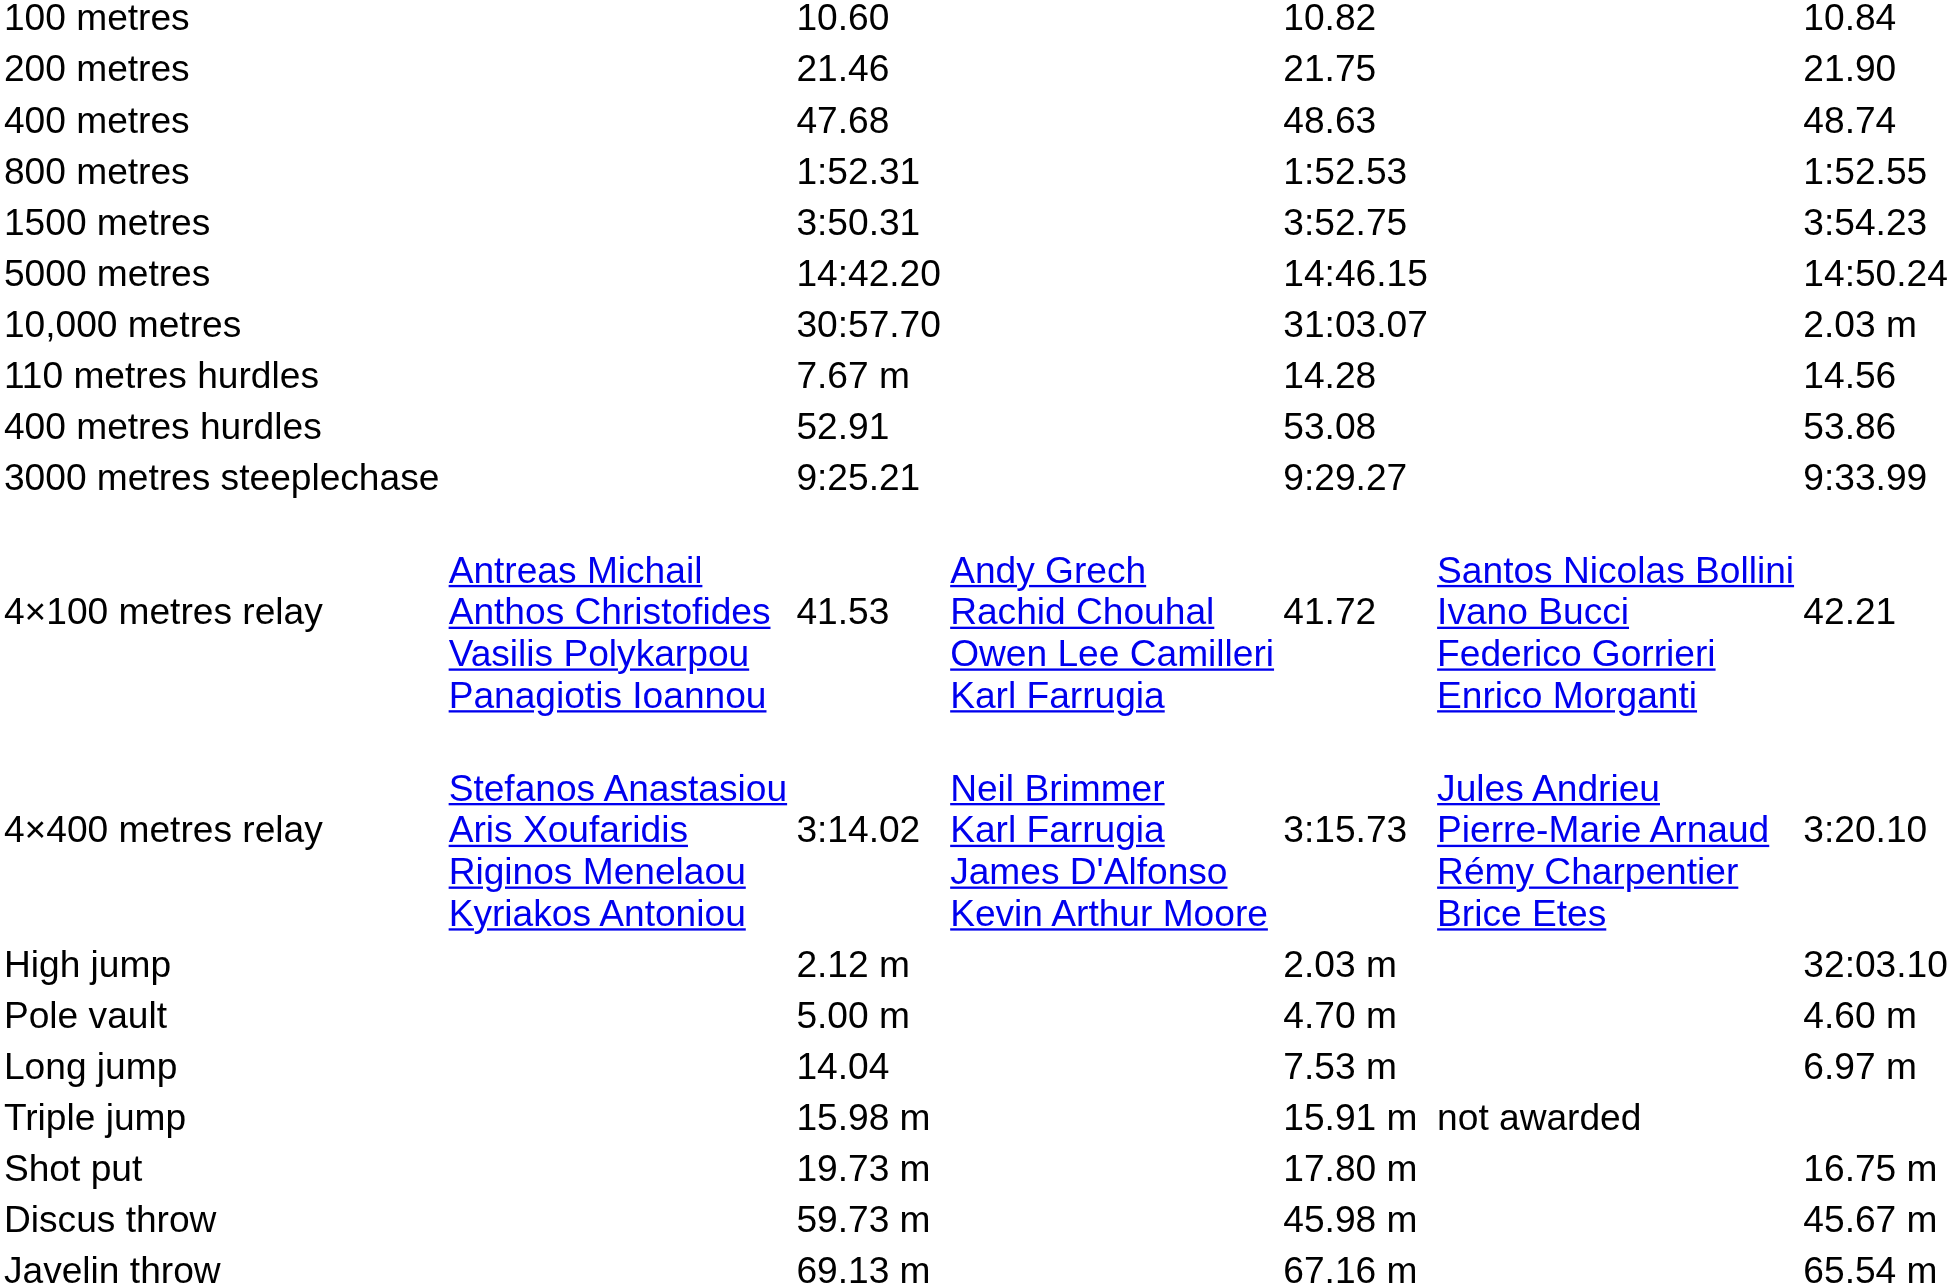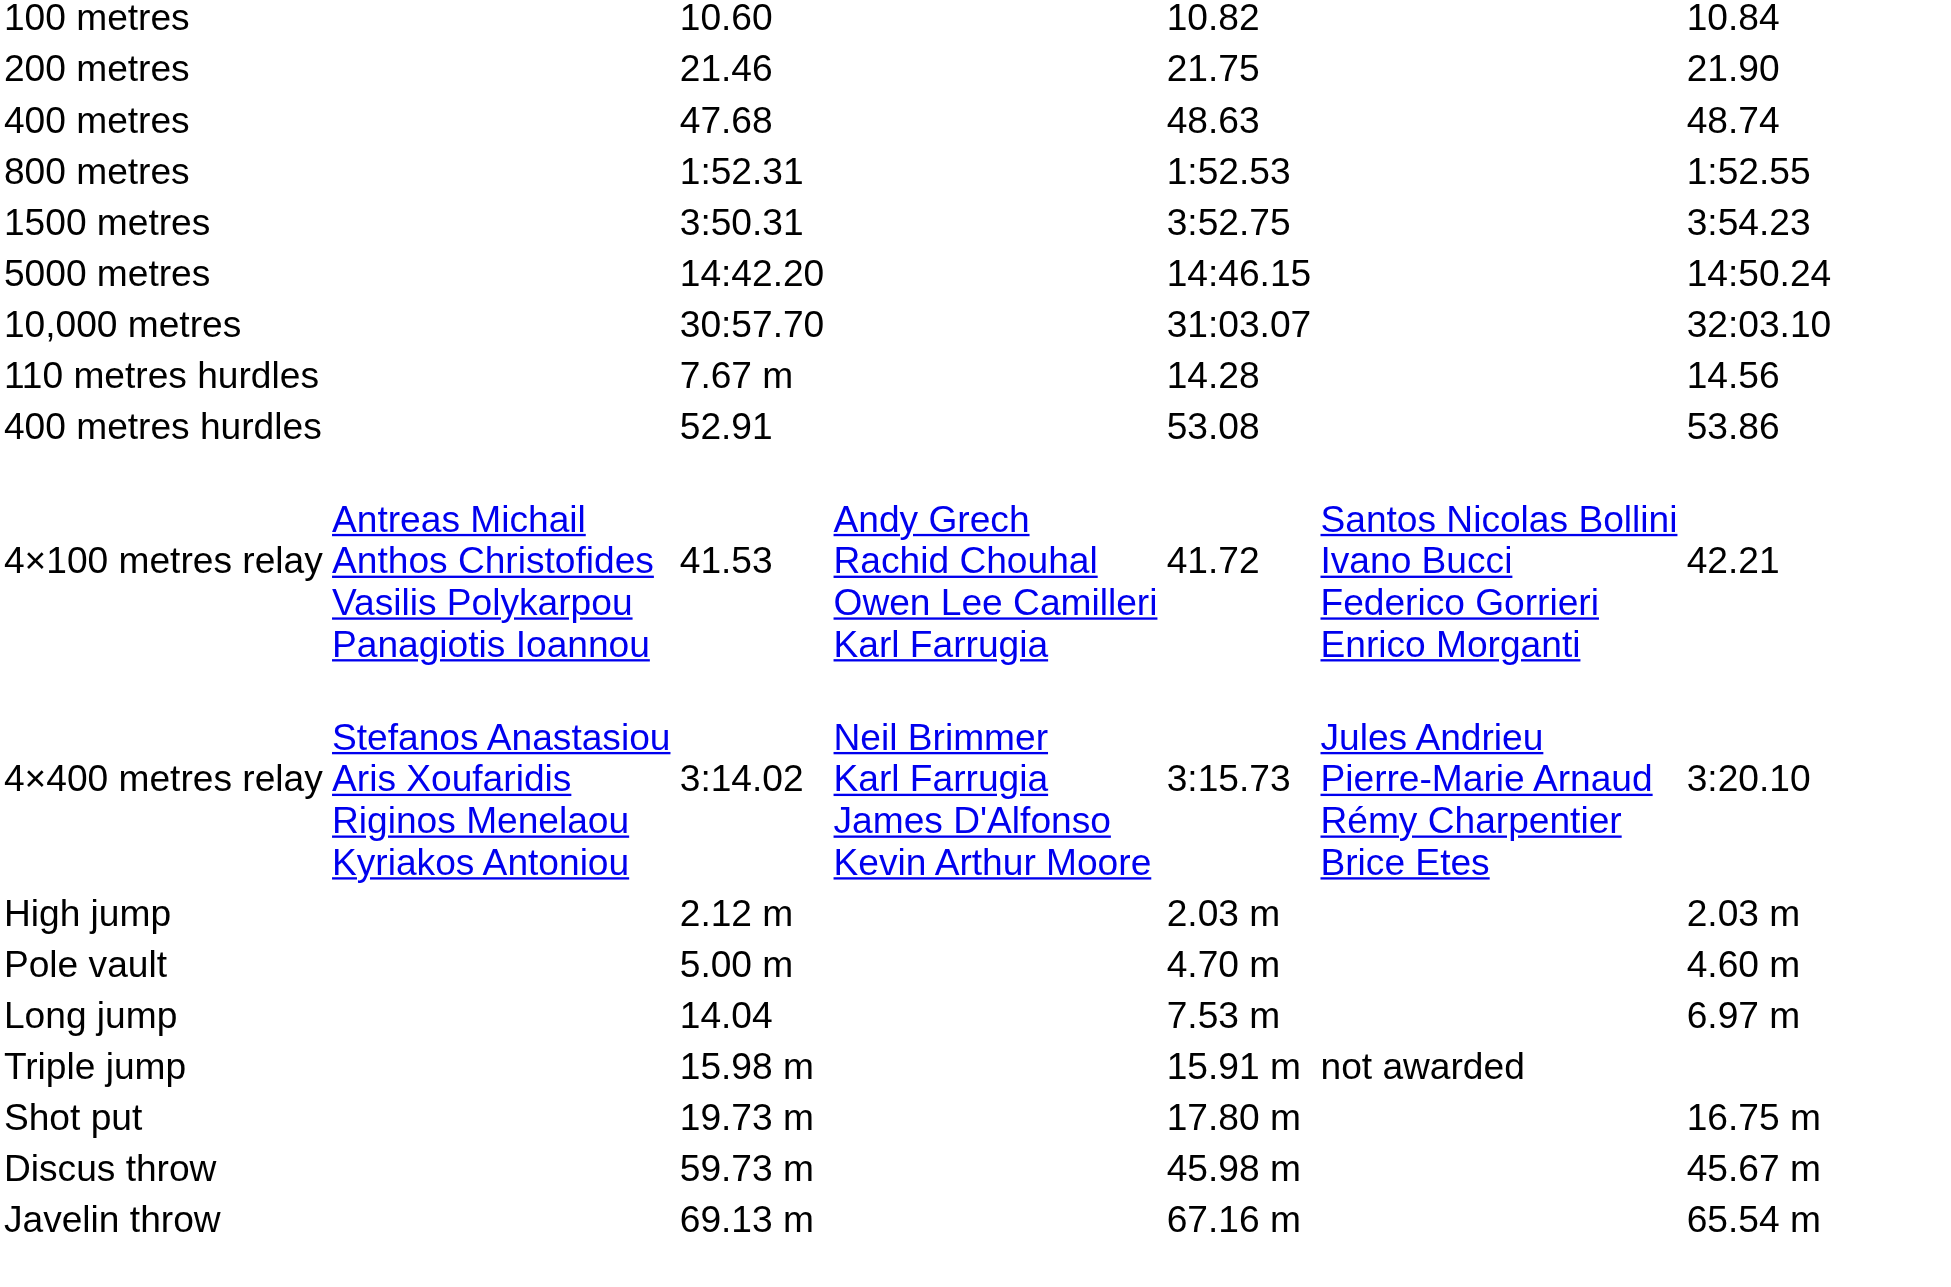 <table>
 <tr>
 <td>100 metres</td>
 <td></td>
 <td>10.60</td>
 <td></td>
 <td>10.82</td>
 <td></td>
 <td>10.84</td>
 </tr>
 <tr>
 <td>200 metres</td>
 <td></td>
 <td>21.46</td>
 <td></td>
 <td>21.75</td>
 <td></td>
 <td>21.90</td>
 </tr>
 <tr>
 <td>400 metres</td>
 <td></td>
 <td>47.68</td>
 <td></td>
 <td>48.63</td>
 <td></td>
 <td>48.74</td>
 </tr>
 <tr>
 <td>800 metres</td>
 <td></td>
 <td>1:52.31</td>
 <td></td>
 <td>1:52.53</td>
 <td></td>
 <td>1:52.55</td>
 </tr>
 <tr>
 <td>1500 metres</td>
 <td></td>
 <td>3:50.31</td>
 <td></td>
 <td>3:52.75</td>
 <td></td>
 <td>3:54.23</td>
 </tr>
 <tr>
 <td>5000 metres</td>
 <td></td>
 <td>14:42.20</td>
 <td></td>
 <td>14:46.15</td>
 <td></td>
 <td>14:50.24</td>
 </tr>
 <tr>
 <td>10,000 metres</td>
 <td></td>
 <td>30:57.70</td>
 <td></td>
 <td>31:03.07</td>
 <td></td>
-<td>2.03 m</td>
+<td>32:03.10</td>
 </tr>
 <tr>
 <td>110 metres hurdles</td>
 <td></td>
 <td>7.67 m</td>
 <td></td>
 <td>14.28</td>
 <td></td>
 <td>14.56</td>
 </tr>
 <tr>
 <td>400 metres hurdles</td>
 <td></td>
 <td>52.91</td>
 <td></td>
 <td>53.08</td>
 <td></td>
 <td>53.86</td>
-</tr>
-<tr>
-<td>3000 metres steeplechase</td>
-<td></td>
-<td>9:25.21</td>
-<td></td>
-<td>9:29.27</td>
-<td></td>
-<td>9:33.99</td>
 </tr>
 <tr>
 <td>4×100 metres relay</td>
 <td><br><a href='#'>Antreas Michail</a><br><a href='#'>Anthos Christofides</a><br><a href='#'>Vasilis Polykarpou</a><br><a href='#'>Panagiotis Ioannou</a></td>
 <td>41.53</td>
 <td><br><a href='#'>Andy Grech</a><br><a href='#'>Rachid Chouhal</a><br><a href='#'>Owen Lee Camilleri</a><br><a href='#'>Karl Farrugia</a></td>
 <td>41.72</td>
 <td><br><a href='#'>Santos Nicolas Bollini</a><br><a href='#'>Ivano Bucci</a><br><a href='#'>Federico Gorrieri</a><br><a href='#'>Enrico Morganti</a></td>
 <td>42.21</td>
 </tr>
 <tr>
 <td>4×400 metres relay</td>
 <td><br><a href='#'>Stefanos Anastasiou</a><br><a href='#'>Aris Xoufaridis</a><br><a href='#'>Riginos Menelaou</a><br><a href='#'>Kyriakos Antoniou</a></td>
 <td>3:14.02</td>
 <td><br><a href='#'>Neil Brimmer</a><br><a href='#'>Karl Farrugia</a><br><a href='#'>James D'Alfonso</a><br><a href='#'>Kevin Arthur Moore</a></td>
 <td>3:15.73</td>
 <td><br><a href='#'>Jules Andrieu</a><br><a href='#'>Pierre-Marie Arnaud</a><br><a href='#'>Rémy Charpentier</a><br><a href='#'>Brice Etes</a></td>
 <td>3:20.10</td>
 </tr>
 <tr>
 <td>High jump</td>
 <td></td>
 <td>2.12 m</td>
 <td></td>
 <td>2.03 m</td>
 <td></td>
-<td>32:03.10</td>
+<td>2.03 m</td>
 </tr>
 <tr>
 <td>Pole vault</td>
 <td></td>
 <td>5.00 m</td>
 <td></td>
 <td>4.70 m</td>
 <td></td>
 <td>4.60 m</td>
 </tr>
 <tr>
 <td>Long jump</td>
 <td></td>
 <td>14.04</td>
 <td></td>
 <td>7.53 m</td>
 <td></td>
 <td>6.97 m</td>
 </tr>
 <tr>
 <td>Triple jump</td>
 <td></td>
 <td>15.98 m</td>
 <td></td>
 <td>15.91 m</td>
 <td>not awarded</td>
 </tr>
 <tr>
 <td>Shot put</td>
 <td></td>
 <td>19.73 m</td>
 <td></td>
 <td>17.80 m</td>
 <td></td>
 <td>16.75 m</td>
 </tr>
 <tr>
 <td>Discus throw</td>
 <td></td>
 <td>59.73 m</td>
 <td></td>
 <td>45.98 m</td>
 <td></td>
 <td>45.67 m</td>
 </tr>
 <tr>
 <td>Javelin throw</td>
 <td></td>
 <td>69.13 m</td>
 <td></td>
 <td>67.16 m</td>
 <td></td>
 <td>65.54 m</td>
 </tr>
 </table>
